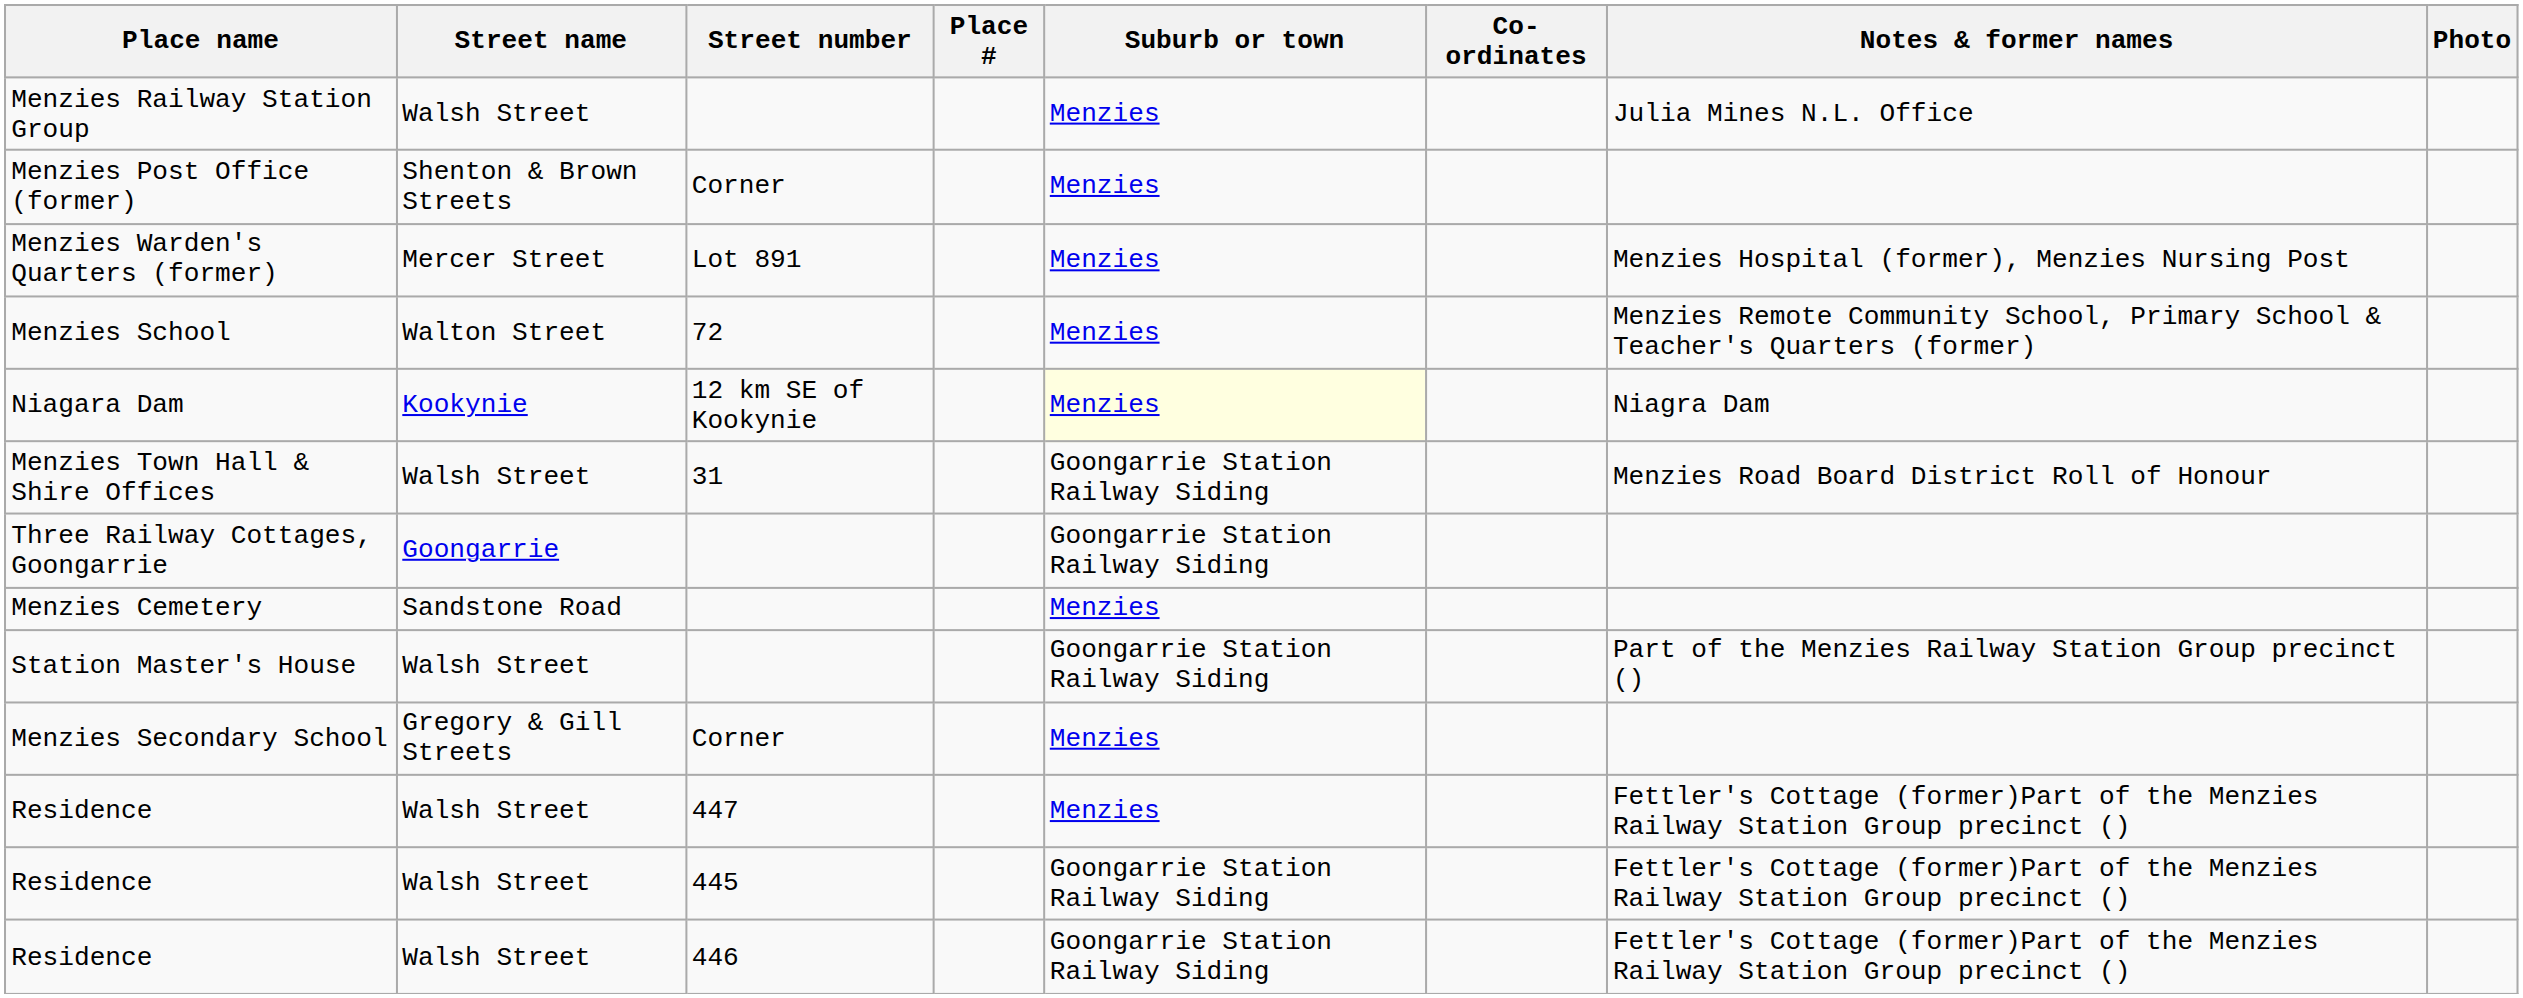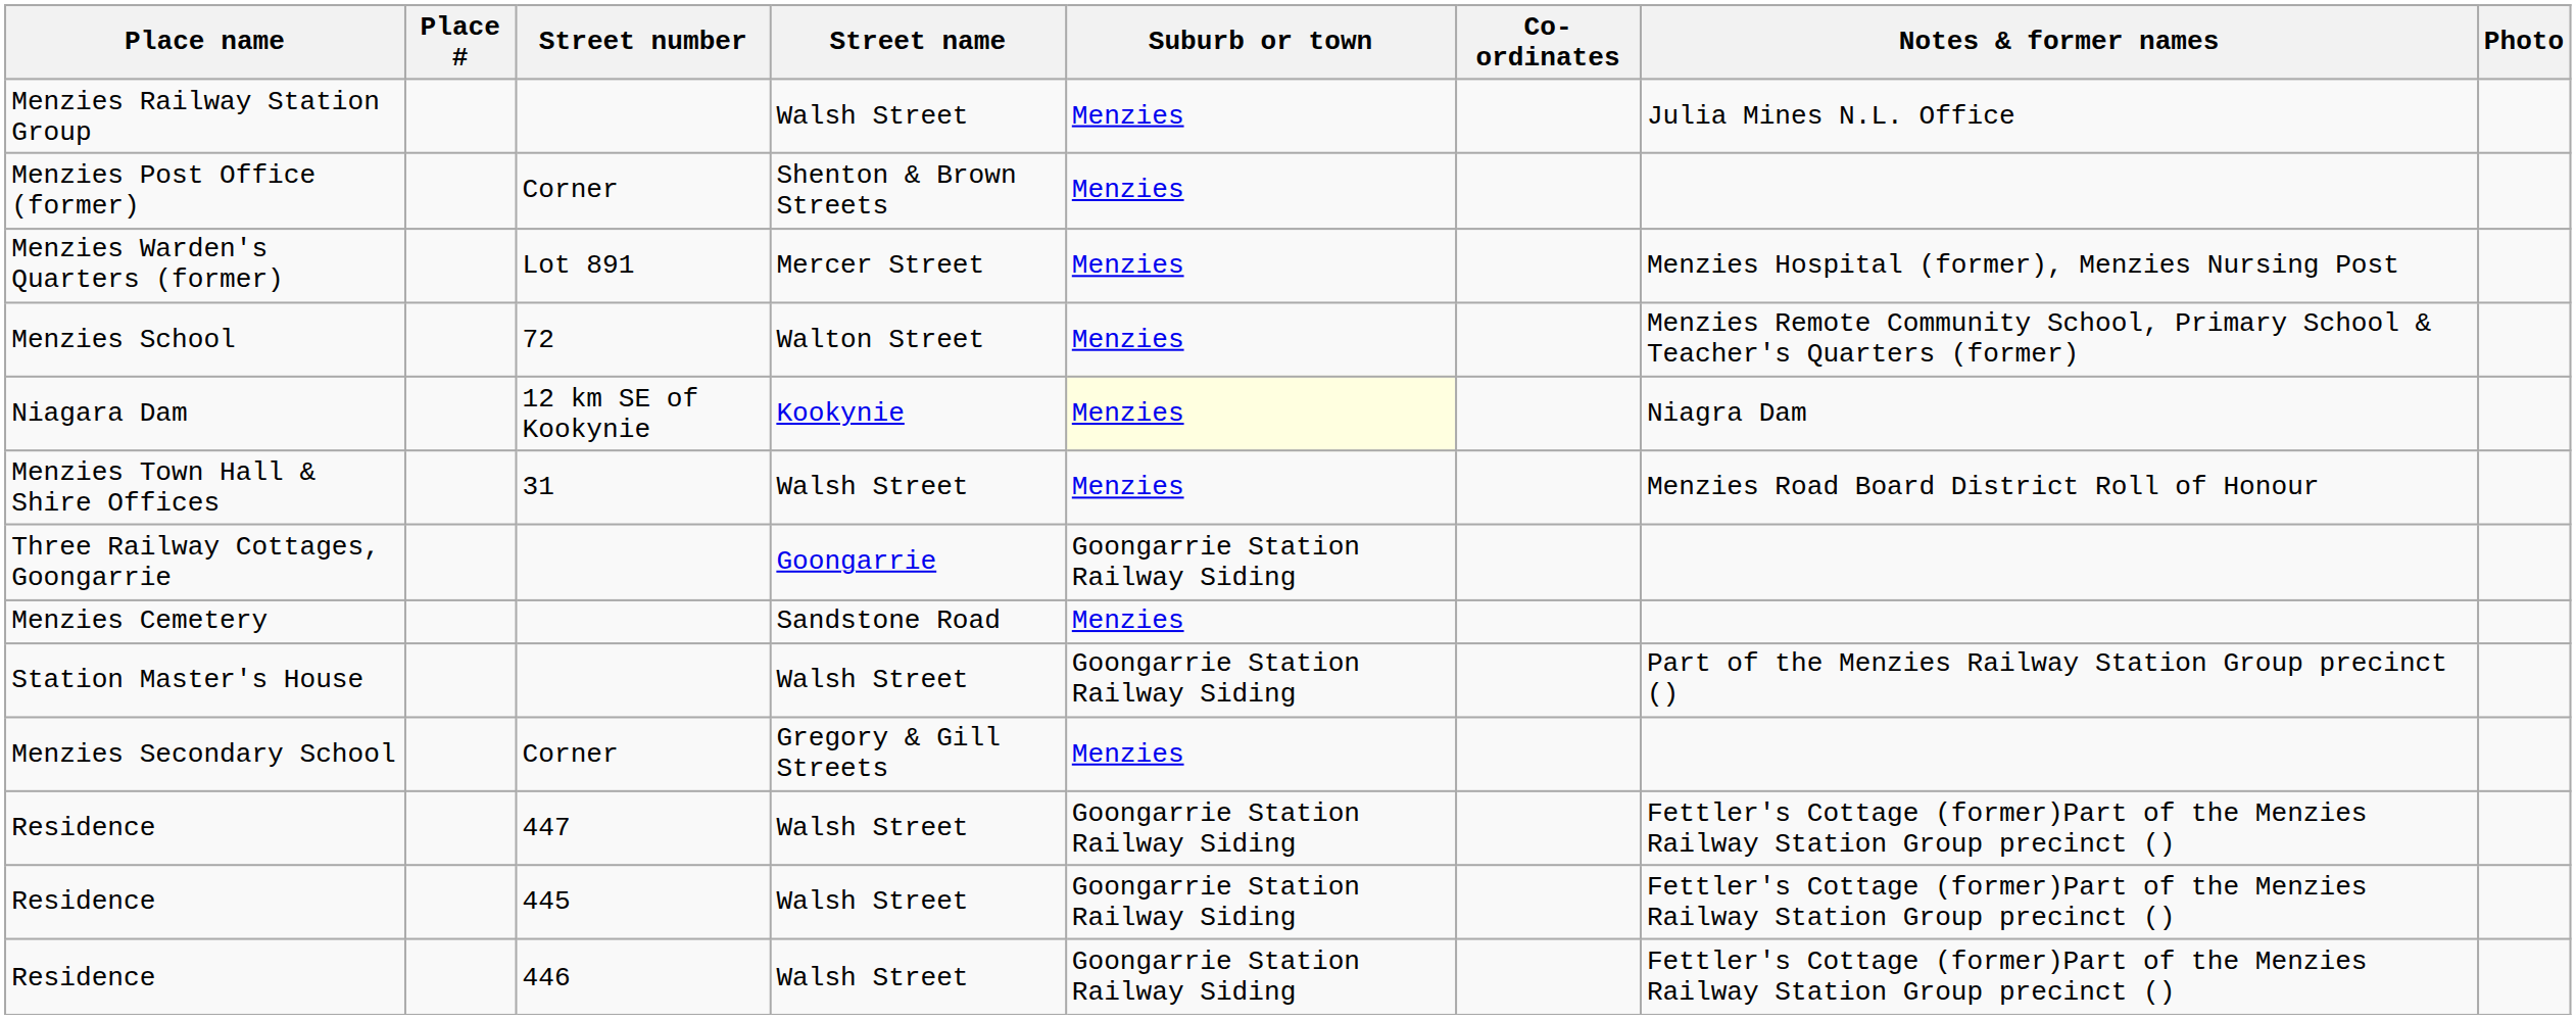 <table class="wikitable sortable">
 <tr>
 <th>Place name</th>
+<th>Place #</th>
+<th>Street number</th>
 <th>Street name</th>
-<th>Street number</th>
-<th>Place #</th>
 <th>Suburb or town</th>
 <th>Co-ordinates</th>
 <th class="unsortable">Notes & former names</th>
 <th class="unsortable">Photo</th>
 </tr>
 <tr>
 <td>Menzies Railway Station Group</td>
-<td>Walsh Street</td>
 <td></td>
 <td></td>
+<td>Walsh Street</td>
 <td><a href='#'>Menzies</a></td>
 <td></td>
 <td>Julia Mines N.L. Office</td>
 <td></td>
 </tr>
 <tr>
 <td>Menzies Post Office (former)</td>
+<td></td>
+<td>Corner</td>
 <td>Shenton & Brown Streets</td>
-<td>Corner</td>
-<td></td>
 <td><a href='#'>Menzies</a></td>
 <td></td>
 <td></td>
 <td></td>
 </tr>
 <tr>
 <td>Menzies Warden's Quarters (former)</td>
+<td></td>
+<td>Lot 891</td>
 <td>Mercer Street</td>
-<td>Lot 891</td>
-<td></td>
 <td><a href='#'>Menzies</a></td>
 <td></td>
 <td>Menzies Hospital (former), Menzies Nursing Post</td>
 <td></td>
 </tr>
 <tr>
 <td>Menzies School</td>
+<td></td>
+<td>72</td>
 <td>Walton Street</td>
-<td>72</td>
-<td></td>
 <td><a href='#'>Menzies</a></td>
 <td></td>
 <td>Menzies Remote Community School, Primary School & Teacher's Quarters (former)</td>
 <td></td>
 </tr>
 <tr>
 <td>Niagara Dam</td>
+<td></td>
+<td>12 km SE of Kookynie</td>
 <td><a href='#'>Kookynie</a></td>
-<td>12 km SE of Kookynie</td>
-<td></td>
 <td style="background: lightyellow;"><a href='#'>Menzies</a></td>
 <td></td>
 <td>Niagra Dam</td>
 <td></td>
 </tr>
 <tr>
 <td>Menzies Town Hall & Shire Offices</td>
+<td></td>
+<td>31</td>
 <td>Walsh Street</td>
-<td>31</td>
-<td></td>
-<td>Goongarrie Station Railway Siding</td>
+<td><a href='#'>Menzies</a></td>
 <td></td>
 <td>Menzies Road Board District Roll of Honour</td>
 <td></td>
 </tr>
 <tr>
 <td>Three Railway Cottages, Goongarrie</td>
-<td><a href='#'>Goongarrie</a></td>
 <td></td>
 <td></td>
+<td><a href='#'>Goongarrie</a></td>
 <td>Goongarrie Station Railway Siding</td>
 <td></td>
 <td></td>
 <td></td>
 </tr>
 <tr>
 <td>Menzies Cemetery</td>
-<td>Sandstone Road</td>
 <td></td>
 <td></td>
+<td>Sandstone Road</td>
 <td><a href='#'>Menzies</a></td>
 <td></td>
 <td></td>
 <td></td>
 </tr>
 <tr>
 <td>Station Master's House</td>
-<td>Walsh Street</td>
 <td></td>
 <td></td>
+<td>Walsh Street</td>
 <td>Goongarrie Station Railway Siding</td>
 <td></td>
 <td>Part of the Menzies Railway Station Group precinct ()</td>
 <td></td>
 </tr>
 <tr>
 <td>Menzies Secondary School</td>
+<td></td>
+<td>Corner</td>
 <td>Gregory & Gill Streets</td>
-<td>Corner</td>
-<td></td>
 <td><a href='#'>Menzies</a></td>
 <td></td>
 <td></td>
 <td></td>
 </tr>
 <tr>
 <td>Residence</td>
+<td></td>
+<td>447</td>
 <td>Walsh Street</td>
-<td>447</td>
-<td></td>
-<td><a href='#'>Menzies</a></td>
-<td></td>
-<td>Fettler's Cottage (former)Part of the Menzies Railway Station Group precinct ()</td>
-<td></td>
-</tr>
-<tr>
-<td>Residence</td>
-<td>Walsh Street</td>
-<td>445</td>
-<td></td>
 <td>Goongarrie Station Railway Siding</td>
 <td></td>
 <td>Fettler's Cottage (former)Part of the Menzies Railway Station Group precinct ()</td>
 <td></td>
 </tr>
 <tr>
 <td>Residence</td>
+<td></td>
+<td>445</td>
 <td>Walsh Street</td>
+<td>Goongarrie Station Railway Siding</td>
+<td></td>
+<td>Fettler's Cottage (former)Part of the Menzies Railway Station Group precinct ()</td>
+<td></td>
+</tr>
+<tr>
+<td>Residence</td>
+<td></td>
 <td>446</td>
-<td></td>
+<td>Walsh Street</td>
 <td>Goongarrie Station Railway Siding</td>
 <td></td>
 <td>Fettler's Cottage (former)Part of the Menzies Railway Station Group precinct ()</td>
 <td></td>
 </tr>
 </table>
